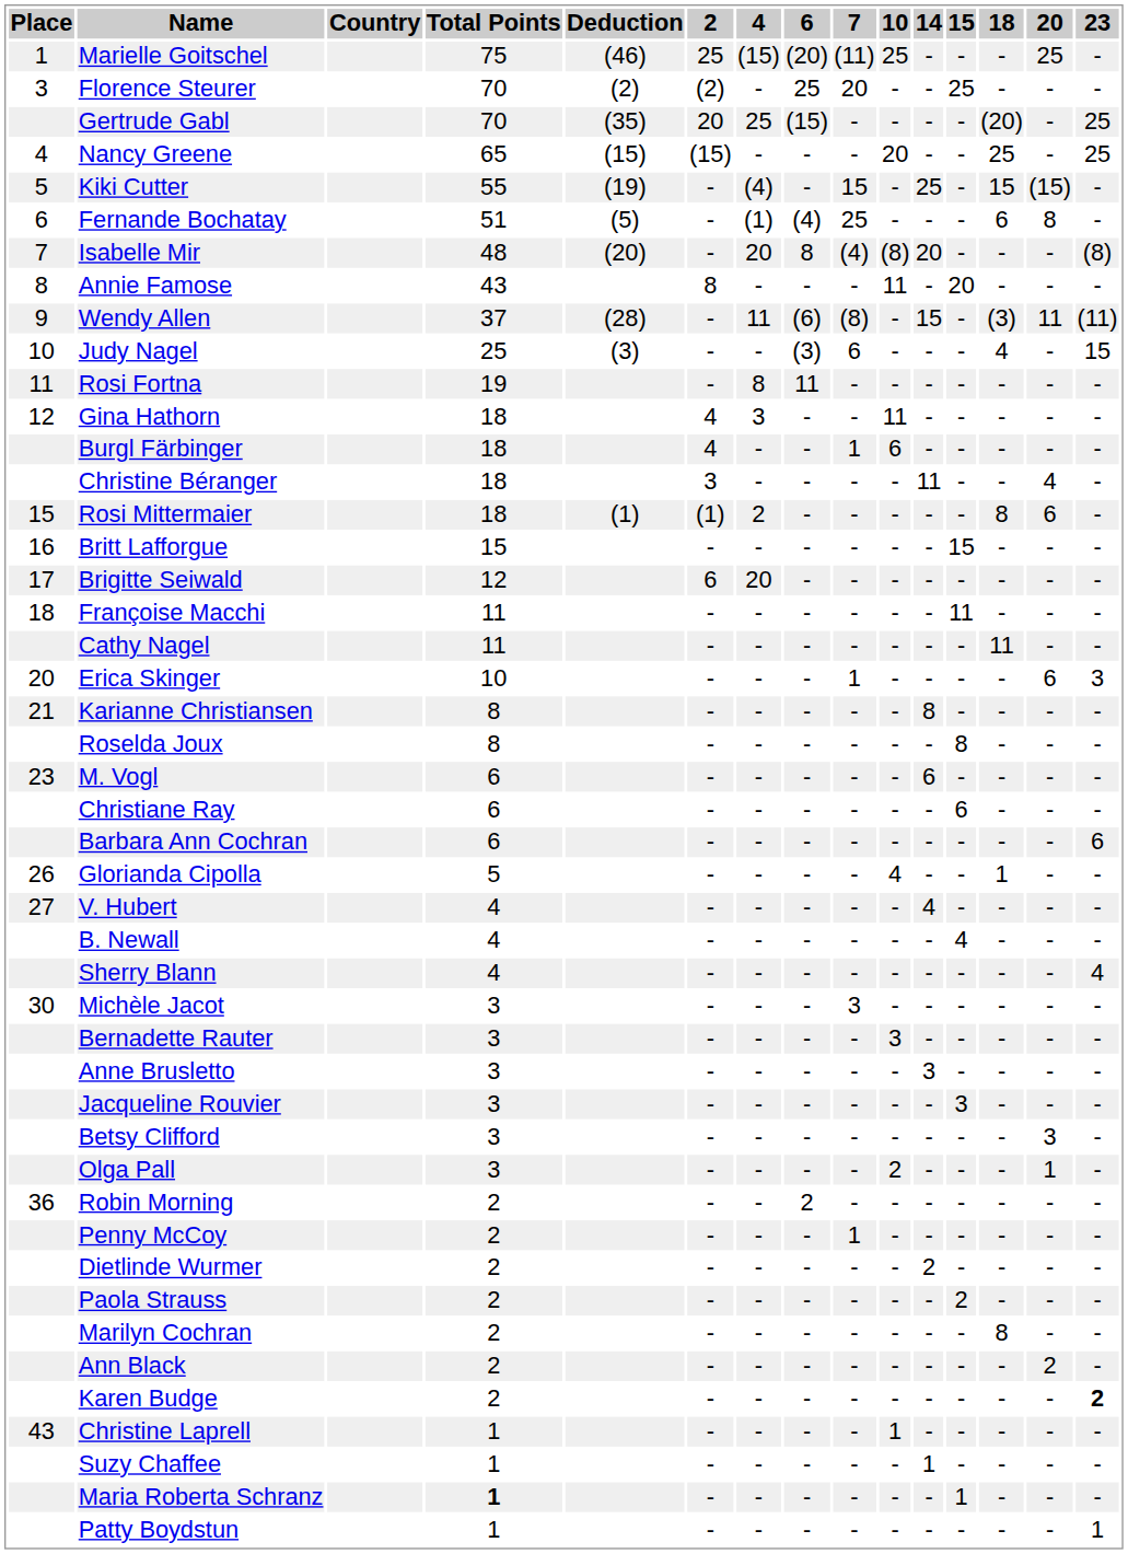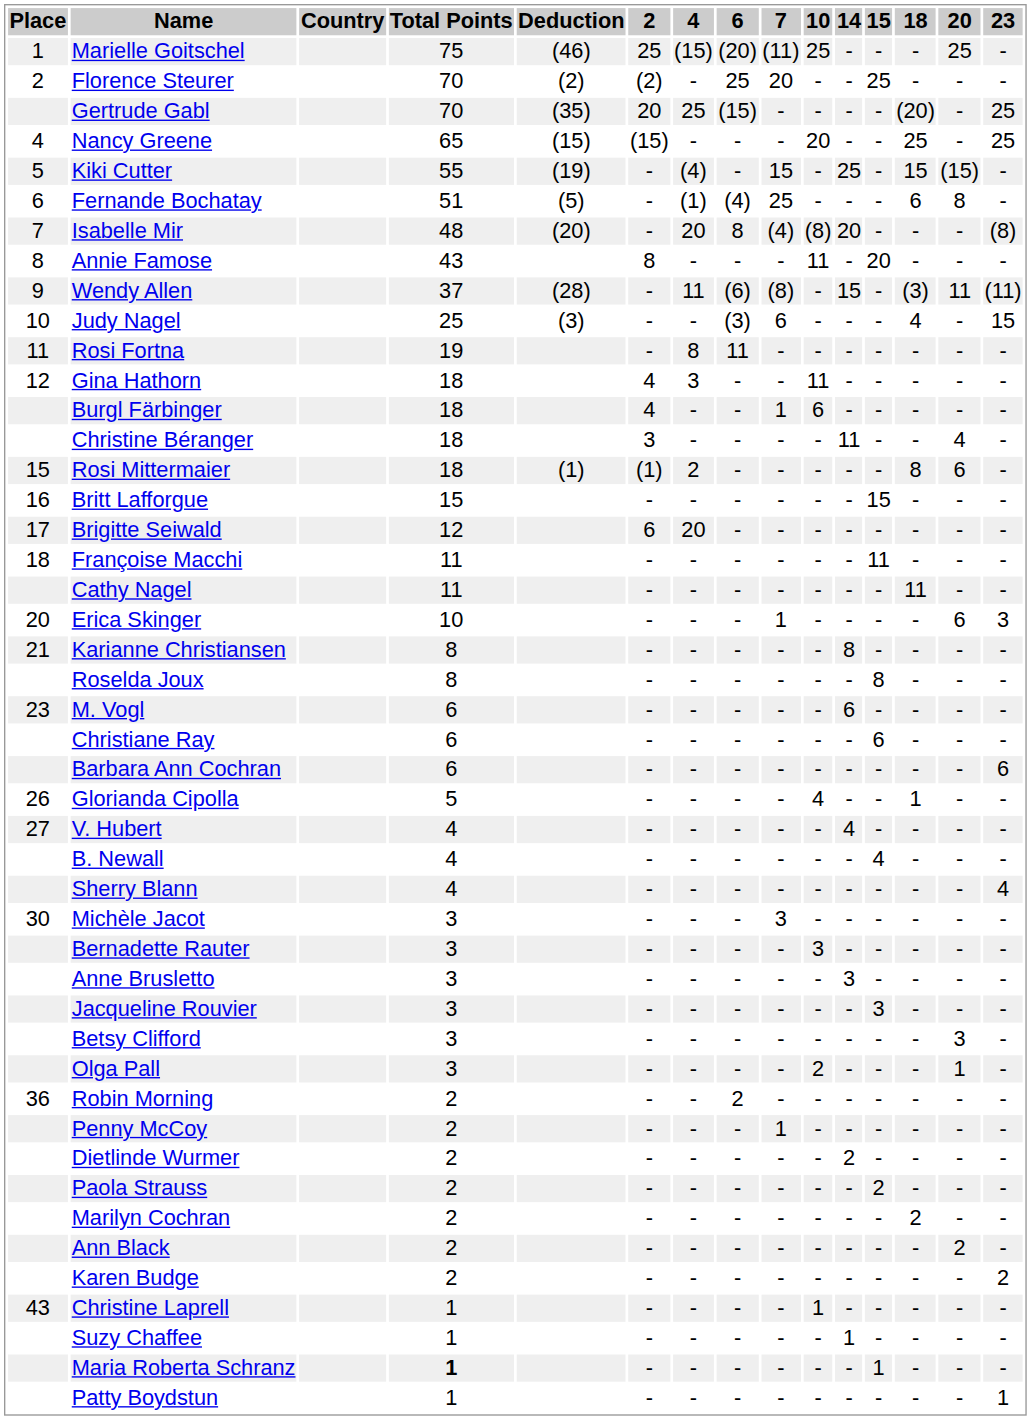 <table border="0" style="border: 1px solid #999; background-color:#FFFFFF; text-align:center">
 <tr align="center" bgcolor="#CCCCCC">
 <th>Place</th>
 <th>Name</th>
 <th>Country</th>
 <th>Total Points</th>
 <th>Deduction</th>
 <th>2</th>
 <th>4</th>
 <th>6</th>
 <th>7</th>
 <th>10</th>
 <th>14</th>
 <th>15</th>
 <th>18</th>
 <th>20</th>
 <th>23</th>
 </tr>
 <tr bgcolor="#EFEFEF">
 <td>1</td>
 <td align="left"><a href='#'>Marielle Goitschel</a></td>
 <td align="left"></td>
 <td>75</td>
 <td>(46)</td>
 <td>25</td>
 <td>(15)</td>
 <td>(20)</td>
 <td>(11)</td>
 <td>25</td>
 <td>-</td>
 <td>-</td>
 <td>-</td>
 <td>25</td>
 <td>-</td>
 </tr>
 <tr>
-<td>3</td>
+<td>2</td>
 <td align="left"><a href='#'>Florence Steurer</a></td>
 <td align="left"></td>
 <td>70</td>
 <td>(2)</td>
 <td>(2)</td>
 <td>-</td>
 <td>25</td>
 <td>20</td>
 <td>-</td>
 <td>-</td>
 <td>25</td>
 <td>-</td>
 <td>-</td>
 <td>-</td>
 </tr>
 <tr bgcolor="#EFEFEF">
 <td></td>
 <td align="left"><a href='#'>Gertrude Gabl</a></td>
 <td align="left"></td>
 <td>70</td>
 <td>(35)</td>
 <td>20</td>
 <td>25</td>
 <td>(15)</td>
 <td>-</td>
 <td>-</td>
 <td>-</td>
 <td>-</td>
 <td>(20)</td>
 <td>-</td>
 <td>25</td>
 </tr>
 <tr>
 <td>4</td>
 <td align="left"><a href='#'>Nancy Greene</a></td>
 <td align="left"></td>
 <td>65</td>
 <td>(15)</td>
 <td>(15)</td>
 <td>-</td>
 <td>-</td>
 <td>-</td>
 <td>20</td>
 <td>-</td>
 <td>-</td>
 <td>25</td>
 <td>-</td>
 <td>25</td>
 </tr>
 <tr bgcolor="#EFEFEF">
 <td>5</td>
 <td align="left"><a href='#'>Kiki Cutter</a></td>
 <td align="left"></td>
 <td>55</td>
 <td>(19)</td>
 <td>-</td>
 <td>(4)</td>
 <td>-</td>
 <td>15</td>
 <td>-</td>
 <td>25</td>
 <td>-</td>
 <td>15</td>
 <td>(15)</td>
 <td>-</td>
 </tr>
 <tr>
 <td>6</td>
 <td align="left"><a href='#'>Fernande Bochatay</a></td>
 <td align="left"></td>
 <td>51</td>
 <td>(5)</td>
 <td>-</td>
 <td>(1)</td>
 <td>(4)</td>
 <td>25</td>
 <td>-</td>
 <td>-</td>
 <td>-</td>
 <td>6</td>
 <td>8</td>
 <td>-</td>
 </tr>
 <tr bgcolor="#EFEFEF">
 <td>7</td>
 <td align="left"><a href='#'>Isabelle Mir</a></td>
 <td align="left"></td>
 <td>48</td>
 <td>(20)</td>
 <td>-</td>
 <td>20</td>
 <td>8</td>
 <td>(4)</td>
 <td>(8)</td>
 <td>20</td>
 <td>-</td>
 <td>-</td>
 <td>-</td>
 <td>(8)</td>
 </tr>
 <tr>
 <td>8</td>
 <td align="left"><a href='#'>Annie Famose</a></td>
 <td align="left"></td>
 <td>43</td>
 <td></td>
 <td>8</td>
 <td>-</td>
 <td>-</td>
 <td>-</td>
 <td>11</td>
 <td>-</td>
 <td>20</td>
 <td>-</td>
 <td>-</td>
 <td>-</td>
 </tr>
 <tr bgcolor="#EFEFEF">
 <td>9</td>
 <td align="left"><a href='#'>Wendy Allen</a></td>
 <td align="left"></td>
 <td>37</td>
 <td>(28)</td>
 <td>-</td>
 <td>11</td>
 <td>(6)</td>
 <td>(8)</td>
 <td>-</td>
 <td>15</td>
 <td>-</td>
 <td>(3)</td>
 <td>11</td>
 <td>(11)</td>
 </tr>
 <tr>
 <td>10</td>
 <td align="left"><a href='#'>Judy Nagel</a></td>
 <td align="left"></td>
 <td>25</td>
 <td>(3)</td>
 <td>-</td>
 <td>-</td>
 <td>(3)</td>
 <td>6</td>
 <td>-</td>
 <td>-</td>
 <td>-</td>
 <td>4</td>
 <td>-</td>
 <td>15</td>
 </tr>
 <tr bgcolor="#EFEFEF">
 <td>11</td>
 <td align="left"><a href='#'>Rosi Fortna</a></td>
 <td align="left"></td>
 <td>19</td>
 <td></td>
 <td>-</td>
 <td>8</td>
 <td>11</td>
 <td>-</td>
 <td>-</td>
 <td>-</td>
 <td>-</td>
 <td>-</td>
 <td>-</td>
 <td>-</td>
 </tr>
 <tr>
 <td>12</td>
 <td align="left"><a href='#'>Gina Hathorn</a></td>
 <td align="left"></td>
 <td>18</td>
 <td></td>
 <td>4</td>
 <td>3</td>
 <td>-</td>
 <td>-</td>
 <td>11</td>
 <td>-</td>
 <td>-</td>
 <td>-</td>
 <td>-</td>
 <td>-</td>
 </tr>
 <tr bgcolor="#EFEFEF">
 <td></td>
 <td align="left"><a href='#'>Burgl Färbinger</a></td>
 <td align="left"></td>
 <td>18</td>
 <td></td>
 <td>4</td>
 <td>-</td>
 <td>-</td>
 <td>1</td>
 <td>6</td>
 <td>-</td>
 <td>-</td>
 <td>-</td>
 <td>-</td>
 <td>-</td>
 </tr>
 <tr>
 <td></td>
 <td align="left"><a href='#'>Christine Béranger</a></td>
 <td align="left"></td>
 <td>18</td>
 <td></td>
 <td>3</td>
 <td>-</td>
 <td>-</td>
 <td>-</td>
 <td>-</td>
 <td>11</td>
 <td>-</td>
 <td>-</td>
 <td>4</td>
 <td>-</td>
 </tr>
 <tr bgcolor="#EFEFEF">
 <td>15</td>
 <td align="left"><a href='#'>Rosi Mittermaier</a></td>
 <td align="left"></td>
 <td>18</td>
 <td>(1)</td>
 <td>(1)</td>
 <td>2</td>
 <td>-</td>
 <td>-</td>
 <td>-</td>
 <td>-</td>
 <td>-</td>
 <td>8</td>
 <td>6</td>
 <td>-</td>
 </tr>
 <tr>
 <td>16</td>
 <td align="left"><a href='#'>Britt Lafforgue</a></td>
 <td align="left"></td>
 <td>15</td>
 <td></td>
 <td>-</td>
 <td>-</td>
 <td>-</td>
 <td>-</td>
 <td>-</td>
 <td>-</td>
 <td>15</td>
 <td>-</td>
 <td>-</td>
 <td>-</td>
 </tr>
 <tr bgcolor="#EFEFEF">
 <td>17</td>
 <td align="left"><a href='#'>Brigitte Seiwald</a></td>
 <td align="left"></td>
 <td>12</td>
 <td></td>
 <td>6</td>
 <td>20</td>
 <td>-</td>
 <td>-</td>
 <td>-</td>
 <td>-</td>
 <td>-</td>
 <td>-</td>
 <td>-</td>
 <td>-</td>
 </tr>
 <tr>
 <td>18</td>
 <td align="left"><a href='#'>Françoise Macchi</a></td>
 <td align="left"></td>
 <td>11</td>
 <td></td>
 <td>-</td>
 <td>-</td>
 <td>-</td>
 <td>-</td>
 <td>-</td>
 <td>-</td>
 <td>11</td>
 <td>-</td>
 <td>-</td>
 <td>-</td>
 </tr>
 <tr bgcolor="#EFEFEF">
 <td></td>
 <td align="left"><a href='#'>Cathy Nagel</a></td>
 <td align="left"></td>
 <td>11</td>
 <td></td>
 <td>-</td>
 <td>-</td>
 <td>-</td>
 <td>-</td>
 <td>-</td>
 <td>-</td>
 <td>-</td>
 <td>11</td>
 <td>-</td>
 <td>-</td>
 </tr>
 <tr>
 <td>20</td>
 <td align="left"><a href='#'>Erica Skinger</a></td>
 <td align="left"></td>
 <td>10</td>
 <td></td>
 <td>-</td>
 <td>-</td>
 <td>-</td>
 <td>1</td>
 <td>-</td>
 <td>-</td>
 <td>-</td>
 <td>-</td>
 <td>6</td>
 <td>3</td>
 </tr>
 <tr bgcolor="#EFEFEF">
 <td>21</td>
 <td align="left"><a href='#'>Karianne Christiansen</a></td>
 <td align="left"></td>
 <td>8</td>
 <td></td>
 <td>-</td>
 <td>-</td>
 <td>-</td>
 <td>-</td>
 <td>-</td>
 <td>8</td>
 <td>-</td>
 <td>-</td>
 <td>-</td>
 <td>-</td>
 </tr>
 <tr>
 <td></td>
 <td align="left"><a href='#'>Roselda Joux</a></td>
 <td align="left"></td>
 <td>8</td>
 <td></td>
 <td>-</td>
 <td>-</td>
 <td>-</td>
 <td>-</td>
 <td>-</td>
 <td>-</td>
 <td>8</td>
 <td>-</td>
 <td>-</td>
 <td>-</td>
 </tr>
 <tr bgcolor="#EFEFEF">
 <td>23</td>
 <td align="left"><a href='#'>M. Vogl</a></td>
 <td align="left"></td>
 <td>6</td>
 <td></td>
 <td>-</td>
 <td>-</td>
 <td>-</td>
 <td>-</td>
 <td>-</td>
 <td>6</td>
 <td>-</td>
 <td>-</td>
 <td>-</td>
 <td>-</td>
 </tr>
 <tr>
 <td></td>
 <td align="left"><a href='#'>Christiane Ray</a></td>
 <td align="left"></td>
 <td>6</td>
 <td></td>
 <td>-</td>
 <td>-</td>
 <td>-</td>
 <td>-</td>
 <td>-</td>
 <td>-</td>
 <td>6</td>
 <td>-</td>
 <td>-</td>
 <td>-</td>
 </tr>
 <tr bgcolor="#EFEFEF">
 <td></td>
 <td align="left"><a href='#'>Barbara Ann Cochran</a></td>
 <td align="left"></td>
 <td>6</td>
 <td></td>
 <td>-</td>
 <td>-</td>
 <td>-</td>
 <td>-</td>
 <td>-</td>
 <td>-</td>
 <td>-</td>
 <td>-</td>
 <td>-</td>
 <td>6</td>
 </tr>
 <tr>
 <td>26</td>
 <td align="left"><a href='#'>Glorianda Cipolla</a></td>
 <td align="left"></td>
 <td>5</td>
 <td></td>
 <td>-</td>
 <td>-</td>
 <td>-</td>
 <td>-</td>
 <td>4</td>
 <td>-</td>
 <td>-</td>
 <td>1</td>
 <td>-</td>
 <td>-</td>
 </tr>
 <tr bgcolor="#EFEFEF">
 <td>27</td>
 <td align="left"><a href='#'>V. Hubert</a></td>
 <td align="left"></td>
 <td>4</td>
 <td></td>
 <td>-</td>
 <td>-</td>
 <td>-</td>
 <td>-</td>
 <td>-</td>
 <td>4</td>
 <td>-</td>
 <td>-</td>
 <td>-</td>
 <td>-</td>
 </tr>
 <tr>
 <td></td>
 <td align="left"><a href='#'>B. Newall</a></td>
 <td align="left"></td>
 <td>4</td>
 <td></td>
 <td>-</td>
 <td>-</td>
 <td>-</td>
 <td>-</td>
 <td>-</td>
 <td>-</td>
 <td>4</td>
 <td>-</td>
 <td>-</td>
 <td>-</td>
 </tr>
 <tr bgcolor="#EFEFEF">
 <td></td>
 <td align="left"><a href='#'>Sherry Blann</a></td>
 <td align="left"></td>
 <td>4</td>
 <td></td>
 <td>-</td>
 <td>-</td>
 <td>-</td>
 <td>-</td>
 <td>-</td>
 <td>-</td>
 <td>-</td>
 <td>-</td>
 <td>-</td>
 <td>4</td>
 </tr>
 <tr>
 <td>30</td>
 <td align="left"><a href='#'>Michèle Jacot</a></td>
 <td align="left"></td>
 <td>3</td>
 <td></td>
 <td>-</td>
 <td>-</td>
 <td>-</td>
 <td>3</td>
 <td>-</td>
 <td>-</td>
 <td>-</td>
 <td>-</td>
 <td>-</td>
 <td>-</td>
 </tr>
 <tr bgcolor="#EFEFEF">
 <td></td>
 <td align="left"><a href='#'>Bernadette Rauter</a></td>
 <td align="left"></td>
 <td>3</td>
 <td></td>
 <td>-</td>
 <td>-</td>
 <td>-</td>
 <td>-</td>
 <td>3</td>
 <td>-</td>
 <td>-</td>
 <td>-</td>
 <td>-</td>
 <td>-</td>
 </tr>
 <tr>
 <td></td>
 <td align="left"><a href='#'>Anne Brusletto</a></td>
 <td align="left"></td>
 <td>3</td>
 <td></td>
 <td>-</td>
 <td>-</td>
 <td>-</td>
 <td>-</td>
 <td>-</td>
 <td>3</td>
 <td>-</td>
 <td>-</td>
 <td>-</td>
 <td>-</td>
 </tr>
 <tr bgcolor="#EFEFEF">
 <td></td>
 <td align="left"><a href='#'>Jacqueline Rouvier</a></td>
 <td align="left"></td>
 <td>3</td>
 <td></td>
 <td>-</td>
 <td>-</td>
 <td>-</td>
 <td>-</td>
 <td>-</td>
 <td>-</td>
 <td>3</td>
 <td>-</td>
 <td>-</td>
 <td>-</td>
 </tr>
 <tr>
 <td></td>
 <td align="left"><a href='#'>Betsy Clifford</a></td>
 <td align="left"></td>
 <td>3</td>
 <td></td>
 <td>-</td>
 <td>-</td>
 <td>-</td>
 <td>-</td>
 <td>-</td>
 <td>-</td>
 <td>-</td>
 <td>-</td>
 <td>3</td>
 <td>-</td>
 </tr>
 <tr bgcolor="#EFEFEF">
 <td></td>
 <td align="left"><a href='#'>Olga Pall</a></td>
 <td align="left"></td>
 <td>3</td>
 <td></td>
 <td>-</td>
 <td>-</td>
 <td>-</td>
 <td>-</td>
 <td>2</td>
 <td>-</td>
 <td>-</td>
 <td>-</td>
 <td>1</td>
 <td>-</td>
 </tr>
 <tr>
 <td>36</td>
 <td align="left"><a href='#'>Robin Morning</a></td>
 <td align="left"></td>
 <td>2</td>
 <td></td>
 <td>-</td>
 <td>-</td>
 <td>2</td>
 <td>-</td>
 <td>-</td>
 <td>-</td>
 <td>-</td>
 <td>-</td>
 <td>-</td>
 <td>-</td>
 </tr>
 <tr bgcolor="#EFEFEF">
 <td></td>
 <td align="left"><a href='#'>Penny McCoy</a></td>
 <td align="left"></td>
 <td>2</td>
 <td></td>
 <td>-</td>
 <td>-</td>
 <td>-</td>
 <td>1</td>
 <td>-</td>
 <td>-</td>
 <td>-</td>
 <td>-</td>
 <td>-</td>
 <td>-</td>
 </tr>
 <tr>
 <td></td>
 <td align="left"><a href='#'>Dietlinde Wurmer</a></td>
 <td align="left"></td>
 <td>2</td>
 <td></td>
 <td>-</td>
 <td>-</td>
 <td>-</td>
 <td>-</td>
 <td>-</td>
 <td>2</td>
 <td>-</td>
 <td>-</td>
 <td>-</td>
 <td>-</td>
 </tr>
 <tr bgcolor="#EFEFEF">
 <td></td>
 <td align="left"><a href='#'>Paola Strauss</a></td>
 <td align="left"></td>
 <td>2</td>
 <td></td>
 <td>-</td>
 <td>-</td>
 <td>-</td>
 <td>-</td>
 <td>-</td>
 <td>-</td>
 <td>2</td>
 <td>-</td>
 <td>-</td>
 <td>-</td>
 </tr>
 <tr>
 <td></td>
 <td align="left"><a href='#'>Marilyn Cochran</a></td>
 <td align="left"></td>
 <td>2</td>
 <td></td>
 <td>-</td>
 <td>-</td>
 <td>-</td>
 <td>-</td>
 <td>-</td>
 <td>-</td>
 <td>-</td>
-<td>8</td>
+<td>2</td>
 <td>-</td>
 <td>-</td>
 </tr>
 <tr bgcolor="#EFEFEF">
 <td></td>
 <td align="left"><a href='#'>Ann Black</a></td>
 <td align="left"></td>
 <td>2</td>
 <td></td>
 <td>-</td>
 <td>-</td>
 <td>-</td>
 <td>-</td>
 <td>-</td>
 <td>-</td>
 <td>-</td>
 <td>-</td>
 <td>2</td>
 <td>-</td>
 </tr>
 <tr>
 <td></td>
 <td align="left"><a href='#'>Karen Budge</a></td>
 <td align="left"></td>
 <td>2</td>
 <td></td>
 <td>-</td>
 <td>-</td>
 <td>-</td>
 <td>-</td>
 <td>-</td>
 <td>-</td>
 <td>-</td>
 <td>-</td>
 <td>-</td>
-<td><strong>2</strong></td>
+<td>2</td>
 </tr>
 <tr bgcolor="#EFEFEF">
 <td>43</td>
 <td align="left"><a href='#'>Christine Laprell</a></td>
 <td align="left"></td>
 <td>1</td>
 <td></td>
 <td>-</td>
 <td>-</td>
 <td>-</td>
 <td>-</td>
 <td>1</td>
 <td>-</td>
 <td>-</td>
 <td>-</td>
 <td>-</td>
 <td>-</td>
 </tr>
 <tr>
 <td></td>
 <td align="left"><a href='#'>Suzy Chaffee</a></td>
 <td align="left"></td>
 <td>1</td>
 <td></td>
 <td>-</td>
 <td>-</td>
 <td>-</td>
 <td>-</td>
 <td>-</td>
 <td>1</td>
 <td>-</td>
 <td>-</td>
 <td>-</td>
 <td>-</td>
 </tr>
 <tr bgcolor="#EFEFEF">
 <td></td>
 <td align="left"><a href='#'>Maria Roberta Schranz</a></td>
 <td align="left"></td>
 <td><strong>1</strong></td>
 <td></td>
 <td>-</td>
 <td>-</td>
 <td>-</td>
 <td>-</td>
 <td>-</td>
 <td>-</td>
 <td>1</td>
 <td>-</td>
 <td>-</td>
 <td>-</td>
 </tr>
 <tr>
 <td></td>
 <td align="left"><a href='#'>Patty Boydstun</a></td>
 <td align="left"></td>
 <td>1</td>
 <td></td>
 <td>-</td>
 <td>-</td>
 <td>-</td>
 <td>-</td>
 <td>-</td>
 <td>-</td>
 <td>-</td>
 <td>-</td>
 <td>-</td>
 <td>1</td>
 </tr>
 </table>
